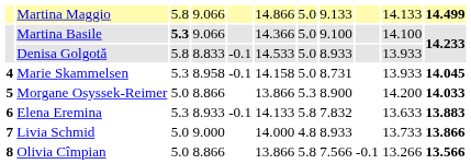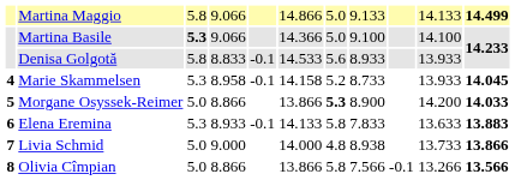 <table>
 <tr style="background:#fffcaf;">
 <th scope=row style="text-align:center"></th>
 <td style="text-align:left;"> <a href='#'>Martina Maggio</a></td>
 <td>5.8</td>
 <td>9.066</td>
 <td></td>
 <td>14.866</td>
 <td>5.0</td>
 <td>9.133</td>
 <td></td>
 <td>14.133</td>
 <td><strong>14.499</strong></td>
 </tr>
 <tr style="background:#e5e5e5;">
 <th scope=row style="text-align:center" rowspan="2"></th>
 <td style="text-align:left;"> <a href='#'>Martina Basile</a></td>
 <td><strong>5.3</strong></td>
 <td>9.066</td>
 <td></td>
 <td>14.366</td>
 <td>5.0</td>
 <td>9.100</td>
 <td></td>
 <td>14.100</td>
 <td rowspan="2"><strong>14.233</strong></td>
 </tr>
 <tr style="background:#e5e5e5;">
 <td style="text-align:left;"> <a href='#'>Denisa Golgotă</a></td>
 <td>5.8</td>
 <td>8.833</td>
 <td>-0.1</td>
 <td>14.533</td>
-<td>5.0</td>
+<td>5.6</td>
 <td>8.933</td>
 <td></td>
 <td>13.933</td>
 </tr>
 <tr>
 <th scope=row style="text-align:center">4</th>
 <td style="text-align:left;"> <a href='#'>Marie Skammelsen</a></td>
 <td>5.3</td>
 <td>8.958</td>
 <td>-0.1</td>
 <td>14.158</td>
-<td>5.0</td>
-<td>8.731</td>
+<td>5.2</td>
+<td>8.733</td>
 <td></td>
 <td>13.933</td>
 <td><strong>14.045</strong></td>
 </tr>
 <tr>
 <th scope=row style="text-align:center">5</th>
 <td style="text-align:left;"> <a href='#'>Morgane Osyssek-Reimer</a></td>
 <td>5.0</td>
 <td>8.866</td>
 <td></td>
 <td>13.866</td>
-<td>5.3</td>
+<td><strong>5.3</strong></td>
 <td>8.900</td>
 <td></td>
 <td>14.200</td>
 <td><strong>14.033</strong></td>
 </tr>
 <tr>
 <th scope=row style="text-align:center">6</th>
 <td style="text-align:left;"> <a href='#'>Elena Eremina</a></td>
 <td>5.3</td>
 <td>8.933</td>
 <td>-0.1</td>
 <td>14.133</td>
 <td>5.8</td>
-<td>7.832</td>
+<td>7.833</td>
 <td></td>
 <td>13.633</td>
 <td><strong>13.883</strong></td>
 </tr>
 <tr>
 <th scope=row style="text-align:center">7</th>
 <td style="text-align:left;"> <a href='#'>Livia Schmid</a></td>
 <td>5.0</td>
 <td>9.000</td>
 <td></td>
 <td>14.000</td>
 <td>4.8</td>
-<td>8.933</td>
+<td>8.938</td>
 <td></td>
 <td>13.733</td>
 <td><strong>13.866</strong></td>
 </tr>
 <tr>
 <th scope=row style="text-align:center">8</th>
 <td style="text-align:left;"> <a href='#'>Olivia Cîmpian</a></td>
 <td>5.0</td>
 <td>8.866</td>
 <td></td>
 <td>13.866</td>
 <td>5.8</td>
 <td>7.566</td>
 <td>-0.1</td>
 <td>13.266</td>
 <td><strong>13.566</strong></td>
 </tr>
 </table>
